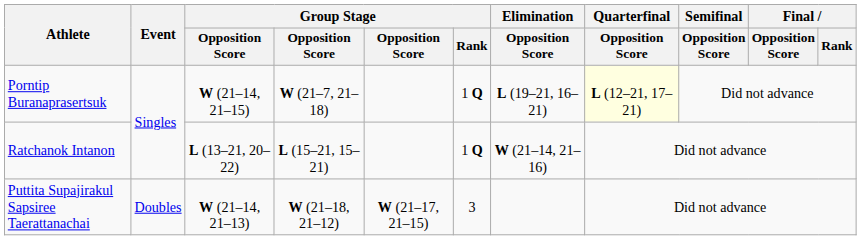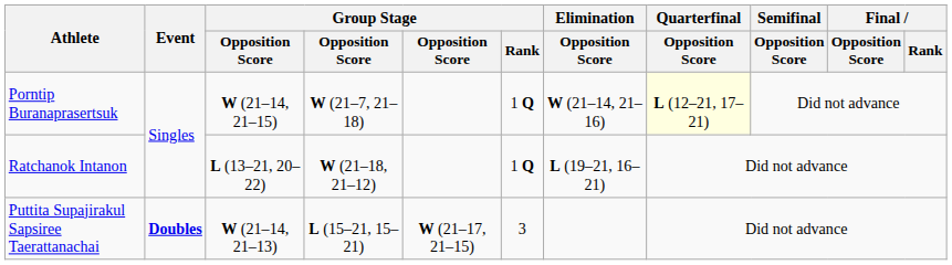 <table class="wikitable" style="font-size:90%">
 <tr>
 <th rowspan=2>Athlete</th>
 <th rowspan=2>Event</th>
 <th colspan=4>Group Stage</th>
 <th>Elimination</th>
 <th>Quarterfinal</th>
 <th>Semifinal</th>
 <th colspan=2>Final / </th>
 </tr>
 <tr style="font-size:95%">
 <th>Opposition<br>Score</th>
 <th>Opposition<br>Score</th>
 <th>Opposition<br>Score</th>
 <th>Rank</th>
 <th>Opposition<br>Score</th>
 <th>Opposition<br>Score</th>
 <th>Opposition<br>Score</th>
 <th>Opposition<br>Score</th>
 <th>Rank</th>
 </tr>
 <tr align=center>
 <td align=left><a href='#'>Porntip Buranaprasertsuk</a></td>
 <td align=left rowspan=2><a href='#'>Singles</a></td>
 <td><br><strong>W</strong> (21–14, 21–15)</td>
 <td><br><strong>W</strong> (21–7, 21–18)</td>
 <td></td>
 <td>1 <strong>Q</strong></td>
-<td><br><strong>L</strong> (19–21, 16–21)</td>
+<td><br><strong>W</strong> (21–14, 21–16)</td>
 <td style="background: lightyellow;"><br><strong>L</strong> (12–21, 17–21)</td>
 <td colspan=3>Did not advance</td>
 </tr>
 <tr align=center>
 <td align=left><a href='#'>Ratchanok Intanon</a></td>
 <td><br><strong>L</strong> (13–21, 20–22)</td>
-<td><br><strong>L</strong> (15–21, 15–21)</td>
+<td><br><strong>W</strong> (21–18, 21–12)</td>
 <td></td>
 <td>1 <strong>Q</strong></td>
-<td><br><strong>W</strong> (21–14, 21–16)</td>
+<td><br><strong>L</strong> (19–21, 16–21)</td>
 <td colspan=4>Did not advance</td>
 </tr>
 <tr align=center>
 <td align=left><a href='#'>Puttita Supajirakul</a><br><a href='#'>Sapsiree Taerattanachai</a></td>
-<td align=left><a href='#'>Doubles</a></td>
+<td align=left><strong><a href='#'>Doubles</a></strong></td>
 <td><br><strong>W</strong> (21–14, 21–13)</td>
-<td><br><strong>W</strong> (21–18, 21–12)</td>
+<td><br><strong>L</strong> (15–21, 15–21)</td>
 <td><br><strong>W</strong> (21–17, 21–15)</td>
 <td>3</td>
 <td></td>
 <td colspan=4>Did not advance</td>
 </tr>
 </table>
